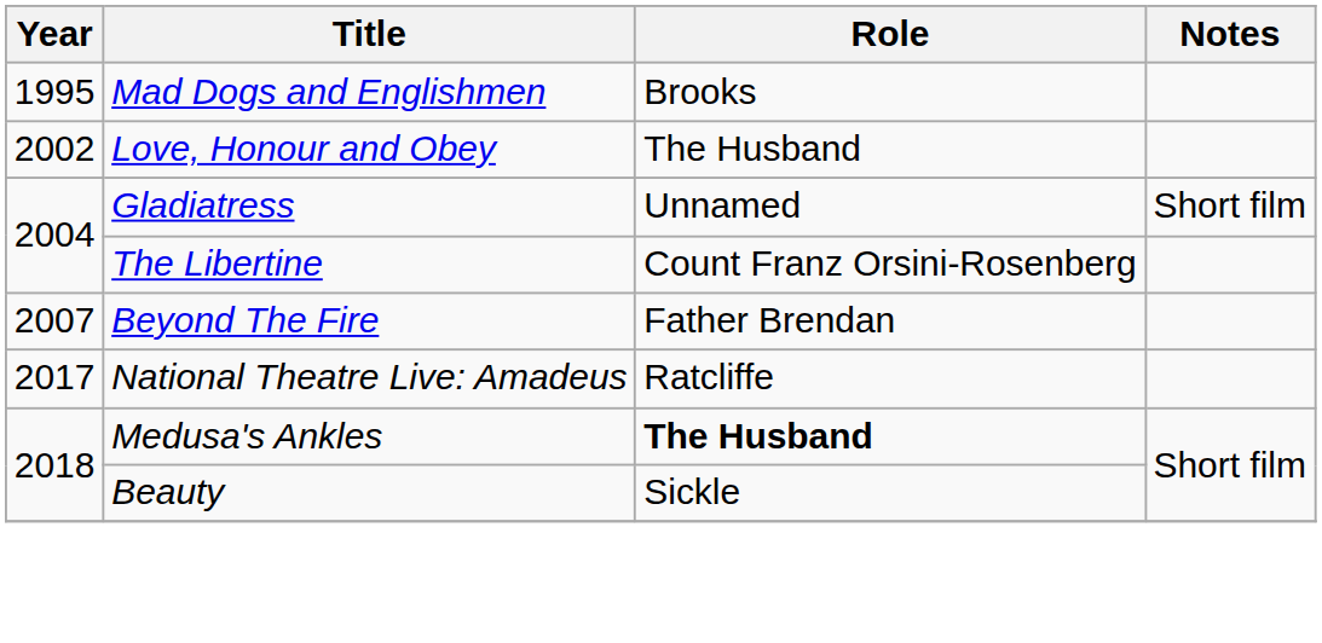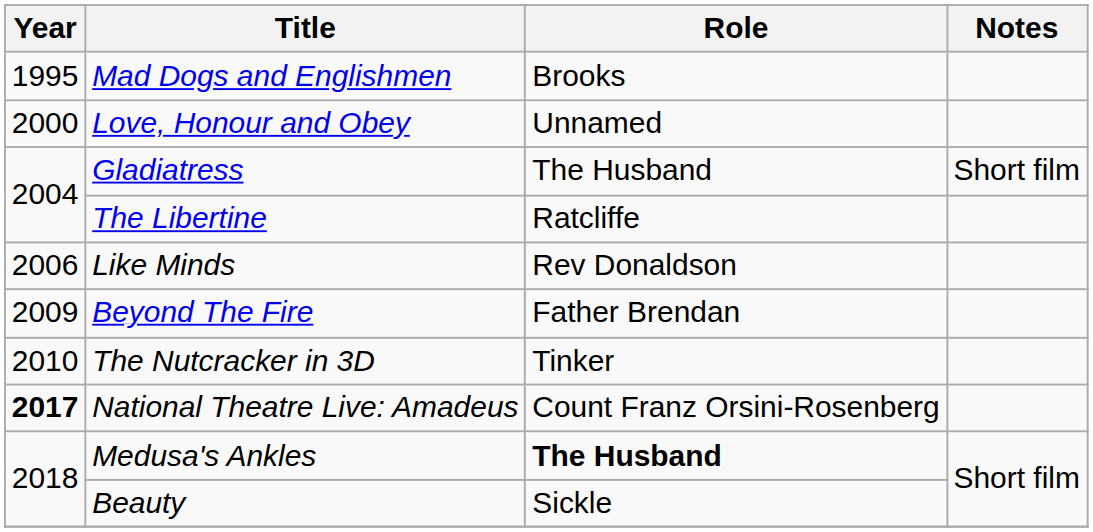 <table class="wikitable sortable">
 <tr>
 <th>Year</th>
 <th>Title</th>
 <th>Role</th>
 <th class="unsortable">Notes</th>
 </tr>
 <tr>
 <td>1995</td>
 <td><em><a href='#'>Mad Dogs and Englishmen</a></em></td>
 <td>Brooks</td>
 <td></td>
 </tr>
 <tr>
-<td>2002</td>
+<td>2000</td>
 <td><em><a href='#'>Love, Honour and Obey</a></em></td>
-<td>The Husband</td>
+<td>Unnamed</td>
 <td></td>
 </tr>
 <tr>
 <td rowspan=2>2004</td>
 <td><em><a href='#'>Gladiatress</a></em></td>
-<td>Unnamed</td>
+<td>The Husband</td>
 <td>Short film</td>
 </tr>
 <tr>
 <td><em><a href='#'>The Libertine</a></em></td>
-<td>Count Franz Orsini-Rosenberg</td>
+<td>Ratcliffe</td>
 <td></td>
 </tr>
 <tr>
-<td>2007</td>
+<td>2006</td>
+<td><em>Like Minds</em></td>
+<td>Rev Donaldson</td>
+<td></td>
+</tr>
+<tr>
+<td>2009</td>
 <td><em><a href='#'>Beyond The Fire</a></em></td>
 <td>Father Brendan</td>
 <td></td>
 </tr>
 <tr>
-<td>2017</td>
+<td>2010</td>
+<td><em>The Nutcracker in 3D</em></td>
+<td>Tinker</td>
+<td></td>
+</tr>
+<tr>
+<td><strong>2017</strong></td>
 <td><em>National Theatre Live: Amadeus</em></td>
-<td>Ratcliffe</td>
+<td>Count Franz Orsini-Rosenberg</td>
 <td></td>
 </tr>
 <tr>
 <td rowspan=2>2018</td>
 <td><em>Medusa's Ankles</em></td>
 <td><strong>The Husband</strong></td>
 <td rowspan=2>Short film</td>
 </tr>
 <tr>
 <td><em>Beauty</em></td>
 <td>Sickle</td>
 </tr>
 <tr>
 </tr>
 </table>
